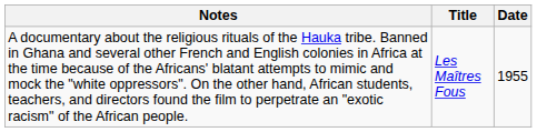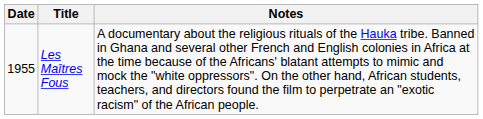 <table class="wikitable sortable">
 <tr>
+<th>Date</th>
+<th>Title</th>
 <th>Notes</th>
-<th>Title</th>
-<th>Date</th>
 </tr>
 <tr>
+<td>1955</td>
+<td><em><a href='#'>Les Maîtres Fous</a></em></td>
 <td>A documentary about the religious rituals of the <a href='#'>Hauka</a> tribe. Banned in Ghana and several other French and English colonies in Africa at the time because of the Africans' blatant attempts to mimic and mock the "white oppressors". On the other hand, African students, teachers, and directors found the film to perpetrate an "exotic racism" of the African people.</td>
-<td><em><a href='#'>Les Maîtres Fous</a></em></td>
-<td>1955</td>
 </tr>
 </table>
